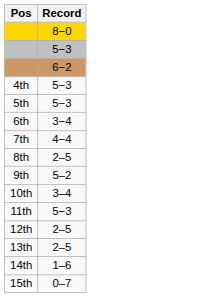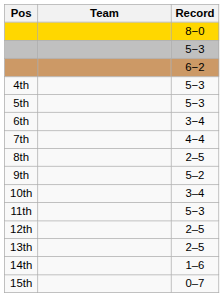 <table class=wikitable style="text-align:center">
 <tr>
 <th width=40>Pos</th>
+<th width=180>Team</th>
 <th width=60>Record</th>
 </tr>
 <tr bgcolor="gold">
 <td></td>
+<td align=left></td>
 <td>8−0</td>
 </tr>
 <tr bgcolor="silver">
 <td></td>
+<td align=left></td>
 <td>5−3</td>
 </tr>
 <tr bgcolor=#C96>
 <td></td>
+<td align=left></td>
 <td>6−2</td>
 </tr>
 <tr bgcolor=>
 <td>4th</td>
+<td align=left></td>
 <td>5−3</td>
 </tr>
 <tr bgcolor=>
 <td>5th</td>
+<td align=left></td>
 <td>5−3</td>
 </tr>
 <tr bgcolor=>
 <td>6th</td>
+<td align=left></td>
 <td>3−4</td>
 </tr>
 <tr bgcolor=>
 <td>7th</td>
+<td align=left></td>
 <td>4−4</td>
 </tr>
 <tr bgcolor=>
 <td>8th</td>
+<td align=left></td>
 <td>2–5</td>
 </tr>
 <tr bgcolor=>
 <td>9th</td>
+<td align=left></td>
 <td>5–2</td>
 </tr>
 <tr bgcolor=>
 <td>10th</td>
+<td align=left></td>
 <td>3–4</td>
 </tr>
 <tr bgcolor=>
 <td>11th</td>
+<td align=left></td>
 <td>5−3</td>
 </tr>
 <tr bgcolor=>
 <td>12th</td>
+<td align=left></td>
 <td>2–5</td>
 </tr>
 <tr bgcolor=>
 <td>13th</td>
+<td align=left></td>
 <td>2–5</td>
 </tr>
 <tr bgcolor=>
 <td>14th</td>
+<td align=left></td>
 <td>1–6</td>
 </tr>
 <tr bgcolor=>
 <td>15th</td>
+<td align=left></td>
 <td>0–7</td>
 </tr>
 </table>
